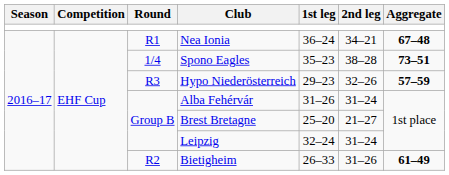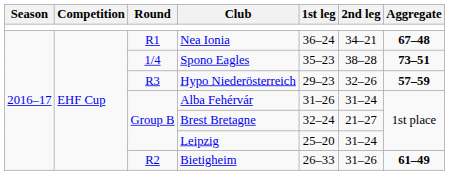 <table class="wikitable">
 <tr>
 <th>Season</th>
 <th>Competition</th>
 <th>Round</th>
 <th>Club</th>
 <th>1st leg</th>
 <th>2nd leg</th>
 <th>Aggregate</th>
 </tr>
 <tr>
 <td colspan="7" bgcolor=white></td>
 </tr>
 <tr>
 <td rowspan="7"><a href='#'>2016–17</a></td>
 <td rowspan="7"><a href='#'>EHF Cup</a></td>
 <td style="text-align:center;"><a href='#'>R1</a></td>
 <td> <a href='#'>Nea Ionia</a></td>
 <td style="text-align:center;">36–24</td>
 <td style="text-align:center;">34–21</td>
 <td style="text-align:center;"><strong>67–48</strong></td>
 </tr>
 <tr>
 <td style="text-align:center;"><a href='#'>1/4</a></td>
 <td> <a href='#'>Spono Eagles</a></td>
 <td style="text-align:center;">35–23</td>
 <td style="text-align:center;">38–28</td>
 <td style="text-align:center;"><strong>73–51</strong></td>
 </tr>
 <tr>
 <td style="text-align:center;"><a href='#'>R3</a></td>
 <td> <a href='#'>Hypo Niederösterreich</a></td>
 <td style="text-align:center;">29–23</td>
 <td style="text-align:center;">32–26</td>
 <td style="text-align:center;"><strong>57–59</strong></td>
 </tr>
 <tr>
 <td rowspan="3" style="text-align:center;"><a href='#'>Group B</a></td>
 <td> <a href='#'>Alba Fehérvár</a></td>
 <td style="text-align:center;">31–26</td>
 <td style="text-align:center;">31–24</td>
 <td rowspan="3" style="text-align:center;">1st place</td>
 </tr>
 <tr>
 <td> <a href='#'>Brest Bretagne</a></td>
-<td style="text-align:center;">25–20</td>
+<td style="text-align:center;">32–24</td>
 <td style="text-align:center;">21–27</td>
 </tr>
 <tr>
 <td> <a href='#'>Leipzig</a></td>
-<td style="text-align:center;">32–24</td>
+<td style="text-align:center;">25–20</td>
 <td style="text-align:center;">31–24</td>
 </tr>
 <tr>
 <td style="text-align:center;"><a href='#'>R2</a></td>
 <td> <a href='#'>Bietigheim</a></td>
 <td style="text-align:center;">26–33</td>
 <td style="text-align:center;">31–26</td>
 <td style="text-align:center;"><strong>61–49</strong></td>
 </tr>
 </table>
